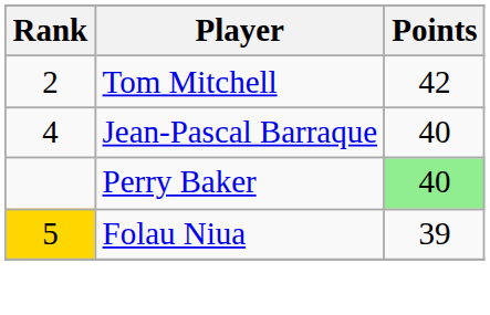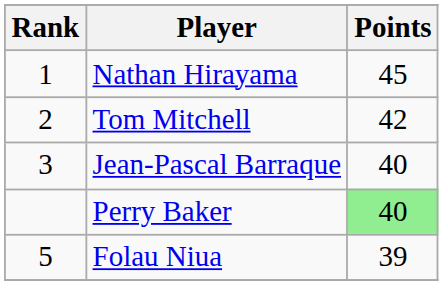 <table class="wikitable sortable">
 <tr>
 </tr>
 <tr>
 <th>Rank</th>
 <th>Player</th>
 <th>Points</th>
 </tr>
 <tr>
+<td align=center>1</td>
+<td> <a href='#'>Nathan Hirayama</a></td>
+<td align=center>45</td>
+</tr>
+<tr>
 <td align=center>2</td>
 <td> <a href='#'>Tom Mitchell</a></td>
 <td align=center>42</td>
 </tr>
 <tr>
-<td align=center>4</td>
+<td align=center>3</td>
 <td> <a href='#'>Jean-Pascal Barraque</a></td>
 <td align=center>40</td>
 </tr>
 <tr>
 <td align=center></td>
 <td> <a href='#'>Perry Baker</a></td>
 <td align=center style="background: lightgreen;">40</td>
 </tr>
 <tr>
-<td align=center style="background: gold;">5</td>
+<td align=center>5</td>
 <td> <a href='#'>Folau Niua</a></td>
 <td align=center>39</td>
 </tr>
 <tr>
 </tr>
 </table>
